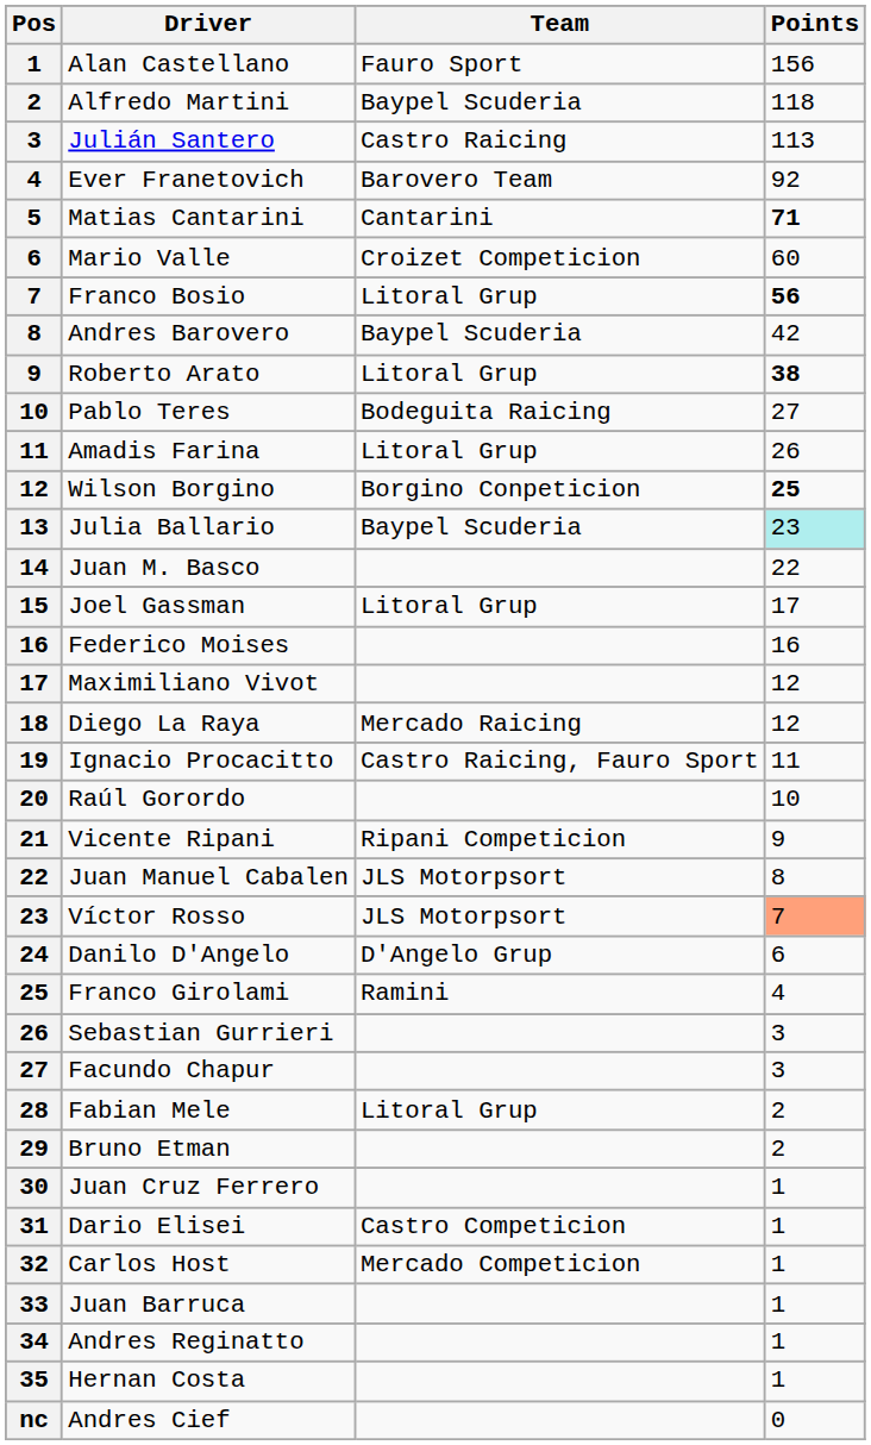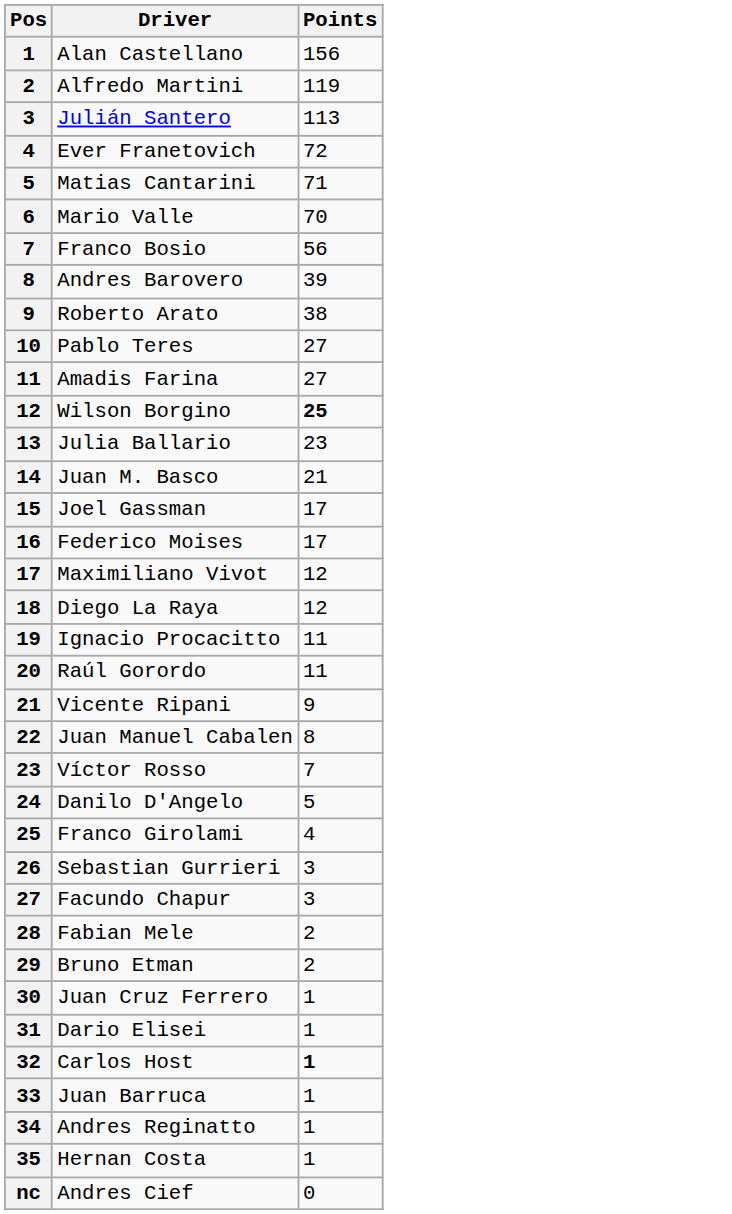 <table class="wikitable" style="font-size:85%">
 <tr>
 <th>Pos</th>
 <th>Driver</th>
-<th>Team</th>
 <th>Points</th>
 </tr>
 <tr>
 <th>1</th>
 <td> Alan Castellano</td>
-<td>Fauro Sport</td>
 <td>156</td>
 </tr>
 <tr>
 <th>2</th>
 <td> Alfredo Martini</td>
-<td>Baypel Scuderia</td>
-<td>118</td>
+<td>119</td>
 </tr>
 <tr>
 <th>3</th>
 <td> <a href='#'>Julián Santero</a></td>
-<td>Castro Raicing</td>
 <td>113</td>
 </tr>
 <tr>
 <th>4</th>
 <td> Ever Franetovich</td>
-<td>Barovero Team</td>
-<td>92</td>
+<td>72</td>
 </tr>
 <tr>
 <th>5</th>
 <td> Matias Cantarini</td>
-<td>Cantarini</td>
-<td><strong>71</strong></td>
+<td>71</td>
 </tr>
 <tr>
 <th>6</th>
 <td> Mario Valle</td>
-<td>Croizet Competicion</td>
-<td>60</td>
+<td>70</td>
 </tr>
 <tr>
 <th>7</th>
 <td> Franco Bosio</td>
-<td>Litoral Grup</td>
-<td><strong>56</strong></td>
+<td>56</td>
 </tr>
 <tr>
 <th>8</th>
 <td> Andres Barovero</td>
-<td>Baypel Scuderia</td>
-<td>42</td>
+<td>39</td>
 </tr>
 <tr>
 <th>9</th>
 <td> Roberto Arato</td>
-<td>Litoral Grup</td>
-<td><strong>38</strong></td>
+<td>38</td>
 </tr>
 <tr>
 <th>10</th>
 <td> Pablo Teres</td>
-<td>Bodeguita Raicing</td>
 <td>27</td>
 </tr>
 <tr>
 <th>11</th>
 <td> Amadis Farina</td>
-<td>Litoral Grup</td>
-<td>26</td>
+<td>27</td>
 </tr>
 <tr>
 <th>12</th>
 <td> Wilson Borgino</td>
-<td>Borgino Conpeticion</td>
 <td><strong>25</strong></td>
 </tr>
 <tr>
 <th>13</th>
 <td> Julia Ballario</td>
-<td>Baypel Scuderia</td>
-<td style="background: paleturquoise;">23</td>
+<td>23</td>
 </tr>
 <tr>
 <th>14</th>
 <td> Juan M. Basco</td>
-<td></td>
-<td>22</td>
+<td>21</td>
 </tr>
 <tr>
 <th>15</th>
 <td> Joel Gassman</td>
-<td>Litoral Grup</td>
 <td>17</td>
 </tr>
 <tr>
 <th>16</th>
 <td> Federico Moises</td>
-<td></td>
-<td>16</td>
+<td>17</td>
 </tr>
 <tr>
 <th>17</th>
 <td> Maximiliano Vivot</td>
-<td></td>
 <td>12</td>
 </tr>
 <tr>
 <th>18</th>
 <td> Diego La Raya</td>
-<td>Mercado Raicing</td>
 <td>12</td>
 </tr>
 <tr>
 <th>19</th>
 <td> Ignacio Procacitto</td>
-<td>Castro Raicing, Fauro Sport</td>
 <td>11</td>
 </tr>
 <tr>
 <th>20</th>
 <td> Raúl Gorordo</td>
-<td></td>
-<td>10</td>
+<td>11</td>
 </tr>
 <tr>
 <th>21</th>
 <td> Vicente Ripani</td>
-<td>Ripani Competicion</td>
 <td>9</td>
 </tr>
 <tr>
 <th>22</th>
 <td> Juan Manuel Cabalen</td>
-<td>JLS Motorpsort</td>
 <td>8</td>
 </tr>
 <tr>
 <th>23</th>
 <td> Víctor Rosso</td>
-<td>JLS Motorpsort</td>
-<td style="background: lightsalmon;">7</td>
+<td>7</td>
 </tr>
 <tr>
 <th>24</th>
 <td> Danilo D'Angelo</td>
-<td>D'Angelo Grup</td>
-<td>6</td>
+<td>5</td>
 </tr>
 <tr>
 <th>25</th>
 <td> Franco Girolami</td>
-<td>Ramini</td>
 <td>4</td>
 </tr>
 <tr>
 <th>26</th>
 <td> Sebastian Gurrieri</td>
-<td></td>
 <td>3</td>
 </tr>
 <tr>
 <th>27</th>
 <td> Facundo Chapur</td>
-<td></td>
 <td>3</td>
 </tr>
 <tr>
 <th>28</th>
 <td> Fabian Mele</td>
-<td>Litoral Grup</td>
 <td>2</td>
 </tr>
 <tr>
 <th>29</th>
 <td> Bruno Etman</td>
-<td></td>
 <td>2</td>
 </tr>
 <tr>
 <th>30</th>
 <td> Juan Cruz Ferrero</td>
-<td></td>
 <td>1</td>
 </tr>
 <tr>
 <th>31</th>
 <td> Dario Elisei</td>
-<td>Castro Competicion</td>
 <td>1</td>
 </tr>
 <tr>
 <th>32</th>
 <td> Carlos Host</td>
-<td>Mercado Competicion</td>
-<td>1</td>
+<td><strong>1</strong></td>
 </tr>
 <tr>
 <th>33</th>
 <td> Juan Barruca</td>
-<td></td>
 <td>1</td>
 </tr>
 <tr>
 <th>34</th>
 <td> Andres Reginatto</td>
-<td></td>
 <td>1</td>
 </tr>
 <tr>
 <th>35</th>
 <td> Hernan Costa</td>
-<td></td>
 <td>1</td>
 </tr>
 <tr>
 <th>nc</th>
 <td> Andres Cief</td>
-<td></td>
 <td>0</td>
 </tr>
 </table>
